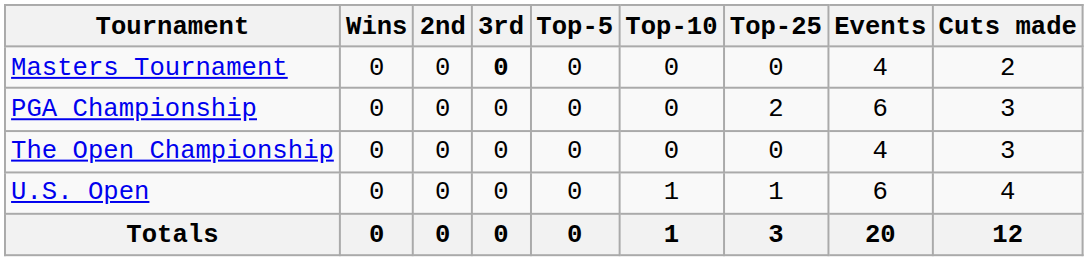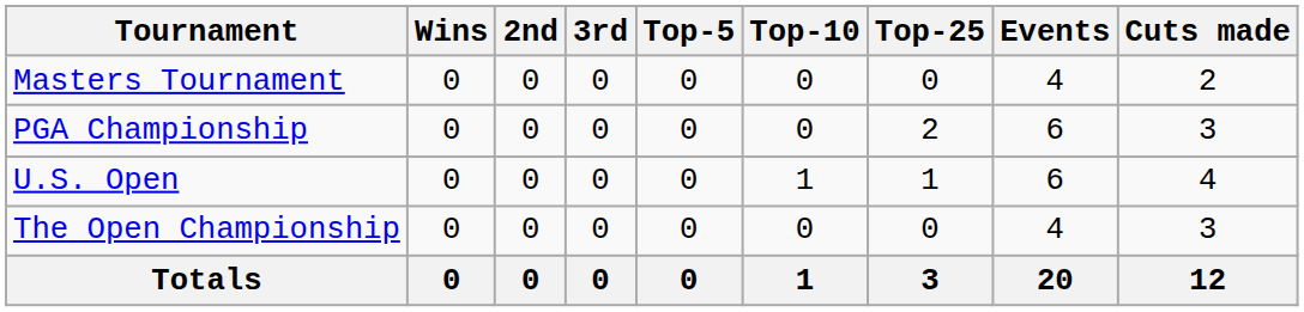 <table class=wikitable style=text-align:center>
 <tr>
 <th>Tournament</th>
 <th>Wins</th>
 <th>2nd</th>
 <th>3rd</th>
 <th>Top-5</th>
 <th>Top-10</th>
 <th>Top-25</th>
 <th>Events</th>
 <th>Cuts made</th>
 </tr>
 <tr>
 <td align=left><a href='#'>Masters Tournament</a></td>
 <td>0</td>
 <td>0</td>
-<td><strong>0</strong></td>
+<td>0</td>
 <td>0</td>
 <td>0</td>
 <td>0</td>
 <td>4</td>
 <td>2</td>
 </tr>
 <tr>
 <td align=left><a href='#'>PGA Championship</a></td>
 <td>0</td>
 <td>0</td>
 <td>0</td>
 <td>0</td>
 <td>0</td>
 <td>2</td>
 <td>6</td>
 <td>3</td>
 </tr>
 <tr>
+<td align=left><a href='#'>U.S. Open</a></td>
+<td>0</td>
+<td>0</td>
+<td>0</td>
+<td>0</td>
+<td>1</td>
+<td>1</td>
+<td>6</td>
+<td>4</td>
+</tr>
+<tr>
 <td align=left><a href='#'>The Open Championship</a></td>
 <td>0</td>
 <td>0</td>
 <td>0</td>
 <td>0</td>
 <td>0</td>
 <td>0</td>
 <td>4</td>
 <td>3</td>
-</tr>
-<tr>
-<td align=left><a href='#'>U.S. Open</a></td>
-<td>0</td>
-<td>0</td>
-<td>0</td>
-<td>0</td>
-<td>1</td>
-<td>1</td>
-<td>6</td>
-<td>4</td>
 </tr>
 <tr>
 <th>Totals</th>
 <th>0</th>
 <th>0</th>
 <th>0</th>
 <th>0</th>
 <th>1</th>
 <th>3</th>
 <th>20</th>
 <th>12</th>
 </tr>
 </table>
